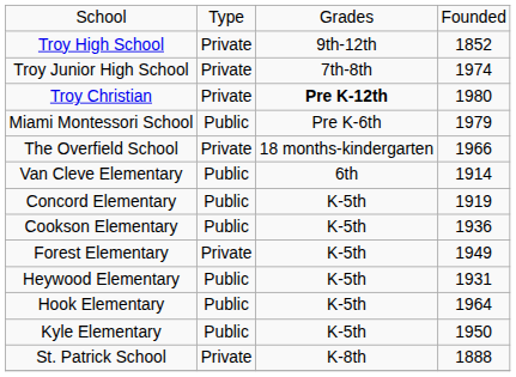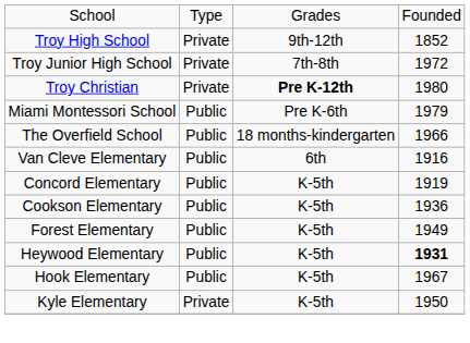 <table class="wikitable" style="text-align:center">
 <tr>
 <td>School</td>
 <td>Type</td>
 <td>Grades</td>
 <td>Founded</td>
 </tr>
 <tr>
 <td><a href='#'>Troy High School</a></td>
 <td>Private</td>
 <td>9th-12th</td>
 <td>1852</td>
 </tr>
 <tr>
 <td>Troy Junior High School</td>
 <td>Private</td>
 <td>7th-8th</td>
-<td>1974</td>
+<td>1972</td>
 </tr>
 <tr>
 <td><a href='#'>Troy Christian</a></td>
 <td>Private</td>
 <td><strong>Pre K-12th</strong></td>
 <td>1980</td>
 </tr>
 <tr>
 <td>Miami Montessori School</td>
 <td>Public</td>
 <td>Pre K-6th</td>
 <td>1979</td>
 </tr>
 <tr>
 <td>The Overfield School</td>
-<td>Private</td>
+<td>Public</td>
 <td>18 months-kindergarten</td>
 <td>1966</td>
 </tr>
 <tr>
 <td>Van Cleve Elementary</td>
 <td>Public</td>
 <td>6th</td>
-<td>1914</td>
+<td>1916</td>
 </tr>
 <tr>
 <td>Concord Elementary</td>
 <td>Public</td>
 <td>K-5th</td>
 <td>1919</td>
 </tr>
 <tr>
 <td>Cookson Elementary</td>
 <td>Public</td>
 <td>K-5th</td>
 <td>1936</td>
 </tr>
 <tr>
 <td>Forest Elementary</td>
-<td>Private</td>
+<td>Public</td>
 <td>K-5th</td>
 <td>1949</td>
 </tr>
 <tr>
 <td>Heywood Elementary</td>
 <td>Public</td>
 <td>K-5th</td>
-<td>1931</td>
+<td><strong>1931</strong></td>
 </tr>
 <tr>
 <td>Hook Elementary</td>
 <td>Public</td>
 <td>K-5th</td>
-<td>1964</td>
+<td>1967</td>
 </tr>
 <tr>
 <td>Kyle Elementary</td>
-<td>Public</td>
+<td>Private</td>
 <td>K-5th</td>
 <td>1950</td>
 </tr>
 <tr>
-<td>St. Patrick School</td>
-<td>Private</td>
-<td>K-8th</td>
-<td>1888</td>
-</tr>
-<tr>
 </tr>
 </table>
